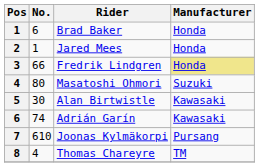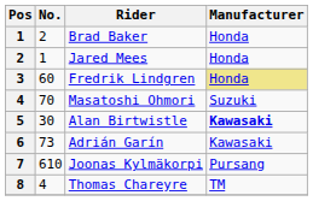 <table class="wikitable" style="font-size:95%">
 <tr>
 <th>Pos</th>
 <th>No.</th>
 <th>Rider</th>
 <th>Manufacturer</th>
 </tr>
 <tr>
 <th>1</th>
-<td>6</td>
+<td>2</td>
 <td> <a href='#'>Brad Baker</a></td>
 <td><a href='#'>Honda</a></td>
 </tr>
 <tr>
 <th>2</th>
 <td>1</td>
 <td> <a href='#'>Jared Mees</a></td>
 <td><a href='#'>Honda</a></td>
 </tr>
 <tr>
 <th>3</th>
-<td>66</td>
+<td>60</td>
 <td> <a href='#'>Fredrik Lindgren</a></td>
 <td style="background: khaki;"><a href='#'>Honda</a></td>
 </tr>
 <tr>
 <th>4</th>
-<td>80</td>
+<td>70</td>
 <td> <a href='#'>Masatoshi Ohmori</a></td>
 <td><a href='#'>Suzuki</a></td>
 </tr>
 <tr>
 <th>5</th>
 <td>30</td>
 <td> <a href='#'>Alan Birtwistle</a></td>
-<td><a href='#'>Kawasaki</a></td>
+<td><strong><a href='#'>Kawasaki</a></strong></td>
 </tr>
 <tr>
 <th>6</th>
-<td>74</td>
+<td>73</td>
 <td> <a href='#'>Adrián Garín</a></td>
 <td><a href='#'>Kawasaki</a></td>
 </tr>
 <tr>
 <th>7</th>
 <td>610</td>
 <td> <a href='#'>Joonas Kylmäkorpi</a></td>
 <td><a href='#'>Pursang</a></td>
 </tr>
 <tr>
 <th>8</th>
 <td>4</td>
 <td> <a href='#'>Thomas Chareyre</a></td>
 <td><a href='#'>TM</a></td>
 </tr>
 <tr>
 </tr>
 </table>
